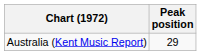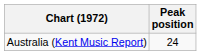 <table class="wikitable">
 <tr>
 <th>Chart (1972)</th>
 <th>Peak<br>position</th>
 </tr>
 <tr>
 <td>Australia (<a href='#'>Kent Music Report</a>)</td>
-<td style="text-align:center;">29</td>
+<td style="text-align:center;">24</td>
 </tr>
 </table>
